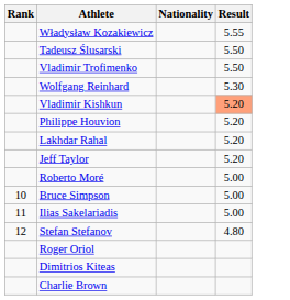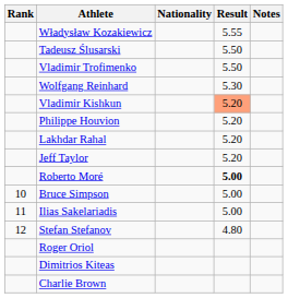 <table class="wikitable sortable" style="text-align:center">
 <tr>
 <th>Rank</th>
 <th>Athlete</th>
 <th>Nationality</th>
 <th>Result</th>
+<th>Notes</th>
 </tr>
 <tr>
 <td></td>
 <td align=left><a href='#'>Władysław Kozakiewicz</a></td>
 <td align=left></td>
 <td>5.55</td>
+<td></td>
 </tr>
 <tr>
 <td></td>
 <td align=left><a href='#'>Tadeusz Ślusarski</a></td>
 <td align=left></td>
 <td>5.50</td>
+<td></td>
 </tr>
 <tr>
 <td></td>
 <td align=left><a href='#'>Vladimir Trofimenko</a></td>
 <td align=left></td>
 <td>5.50</td>
+<td></td>
 </tr>
 <tr>
 <td></td>
 <td align=left><a href='#'>Wolfgang Reinhard</a></td>
 <td align=left></td>
 <td>5.30</td>
+<td></td>
 </tr>
 <tr>
 <td></td>
 <td align=left><a href='#'>Vladimir Kishkun</a></td>
 <td align=left></td>
 <td style="background: lightsalmon;">5.20</td>
+<td></td>
 </tr>
 <tr>
 <td></td>
 <td align=left><a href='#'>Philippe Houvion</a></td>
 <td align=left></td>
 <td>5.20</td>
+<td></td>
 </tr>
 <tr>
 <td></td>
 <td align=left><a href='#'>Lakhdar Rahal</a></td>
 <td align=left></td>
 <td>5.20</td>
+<td></td>
 </tr>
 <tr>
 <td></td>
 <td align=left><a href='#'>Jeff Taylor</a></td>
 <td align=left></td>
 <td>5.20</td>
+<td></td>
 </tr>
 <tr>
 <td></td>
 <td align=left><a href='#'>Roberto Moré</a></td>
 <td align=left></td>
-<td>5.00</td>
+<td><strong>5.00</strong></td>
+<td></td>
 </tr>
 <tr>
 <td>10</td>
 <td align=left><a href='#'>Bruce Simpson</a></td>
 <td align=left></td>
 <td>5.00</td>
+<td></td>
 </tr>
 <tr>
 <td>11</td>
 <td align=left><a href='#'>Ilias Sakelariadis</a></td>
 <td align=left></td>
 <td>5.00</td>
+<td></td>
 </tr>
 <tr>
 <td>12</td>
 <td align=left><a href='#'>Stefan Stefanov</a></td>
 <td align=left></td>
 <td>4.80</td>
+<td></td>
 </tr>
 <tr>
 <td></td>
 <td align=left><a href='#'>Roger Oriol</a></td>
 <td align=left></td>
+<td></td>
 <td></td>
 </tr>
 <tr>
 <td></td>
 <td align=left><a href='#'>Dimitrios Kiteas</a></td>
 <td align=left></td>
 <td></td>
+<td></td>
 </tr>
 <tr>
 <td></td>
 <td align=left><a href='#'>Charlie Brown</a></td>
 <td align=left></td>
 <td></td>
+<td></td>
 </tr>
 </table>
